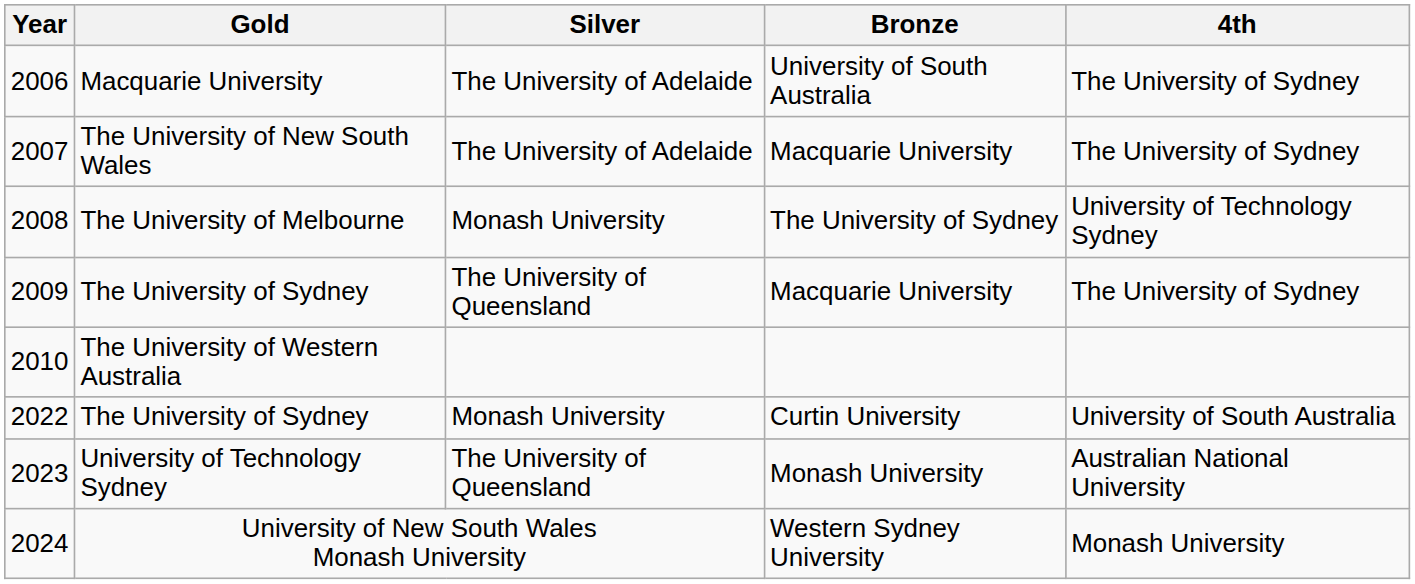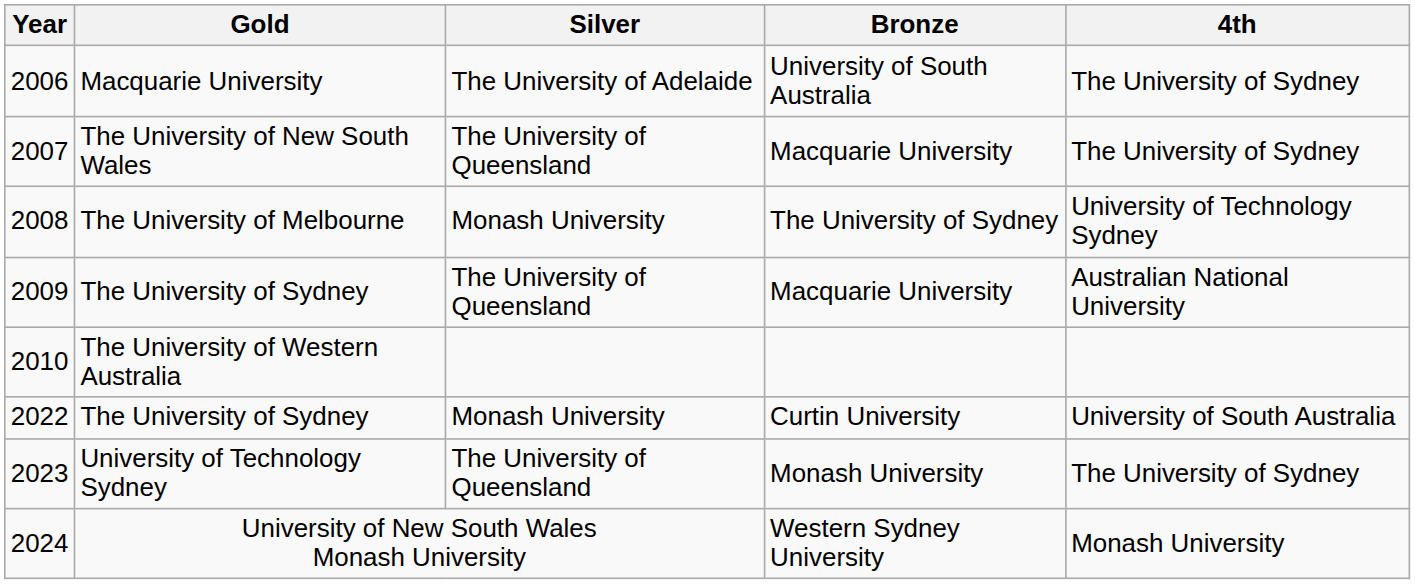 <table class="wikitable">
 <tr>
 <th>Year</th>
 <th>Gold</th>
 <th>Silver</th>
 <th>Bronze</th>
 <th>4th</th>
 </tr>
 <tr>
 <td>2006</td>
 <td>Macquarie University</td>
 <td>The University of Adelaide</td>
 <td>University of South Australia</td>
 <td>The University of Sydney</td>
 </tr>
 <tr>
 <td>2007</td>
 <td>The University of New South Wales</td>
-<td>The University of Adelaide</td>
+<td>The University of Queensland</td>
 <td>Macquarie University</td>
 <td>The University of Sydney</td>
 </tr>
 <tr>
 <td>2008</td>
 <td>The University of Melbourne</td>
 <td>Monash University</td>
 <td>The University of Sydney</td>
 <td>University of Technology Sydney</td>
 </tr>
 <tr>
 <td>2009</td>
 <td>The University of Sydney</td>
 <td>The University of Queensland</td>
 <td>Macquarie University</td>
-<td>The University of Sydney</td>
+<td>Australian National University</td>
 </tr>
 <tr>
 <td>2010</td>
 <td>The University of Western Australia</td>
 <td></td>
 <td></td>
 <td></td>
 </tr>
 <tr>
 <td>2022</td>
 <td>The University of Sydney</td>
 <td>Monash University</td>
 <td>Curtin University</td>
 <td>University of South Australia</td>
 </tr>
 <tr>
 <td>2023</td>
 <td>University of Technology Sydney</td>
 <td>The University of Queensland</td>
 <td>Monash University</td>
-<td>Australian National University</td>
+<td>The University of Sydney</td>
 </tr>
 <tr>
 <td>2024</td>
 <td colspan=2 align=center>University of New South Wales<br>Monash University</td>
 <td>Western Sydney University</td>
 <td>Monash University</td>
 </tr>
 </table>
